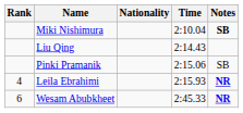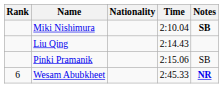 <table class="wikitable sortable" style="text-align:center;font-size:95%">
 <tr>
 <th>Rank</th>
 <th>Name</th>
 <th>Nationality</th>
 <th>Time</th>
 <th>Notes</th>
 </tr>
 <tr>
 <td></td>
 <td style="text-align:left;"><a href='#'>Miki Nishimura</a></td>
 <td style="text-align:left;"></td>
 <td>2:10.04</td>
 <td><strong>SB</strong></td>
 </tr>
 <tr>
 <td></td>
 <td style="text-align:left;"><a href='#'>Liu Qing</a></td>
 <td style="text-align:left;"></td>
 <td>2:14.43</td>
 <td></td>
 </tr>
 <tr>
 <td></td>
 <td style="text-align:left;"><a href='#'>Pinki Pramanik</a></td>
 <td style="text-align:left;"></td>
 <td>2:15.06</td>
 <td>SB</td>
 </tr>
 <tr>
-<td>4</td>
-<td style="text-align:left;"><a href='#'>Leila Ebrahimi</a></td>
-<td style="text-align:left;"></td>
-<td>2:15.93</td>
-<td><strong><a href='#'>NR</a></strong></td>
-</tr>
-<tr>
 <td>6</td>
 <td style="text-align:left;"><a href='#'>Wesam Abubkheet</a></td>
 <td style="text-align:left;"></td>
 <td>2:45.33</td>
 <td><strong><a href='#'>NR</a></strong></td>
 </tr>
 </table>
